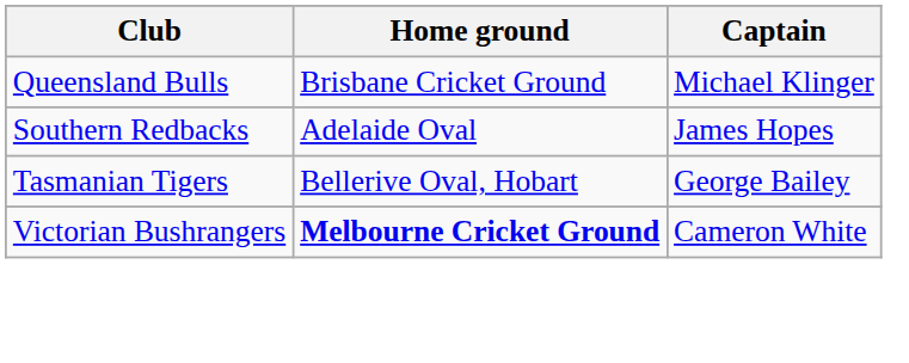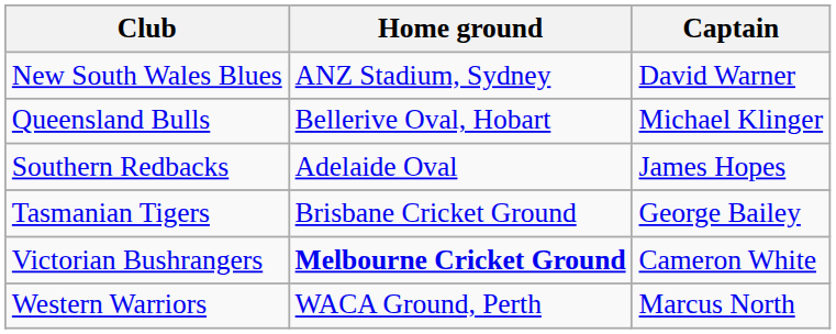 <table class="wikitable" style="font-size:90%;">
 <tr>
 <th>Club</th>
 <th>Home ground</th>
 <th>Captain</th>
 </tr>
 <tr>
+<td><a href='#'>New South Wales Blues</a></td>
+<td><a href='#'>ANZ Stadium, Sydney</a></td>
+<td><a href='#'>David Warner</a></td>
+</tr>
+<tr>
 <td><a href='#'>Queensland Bulls</a></td>
-<td><a href='#'>Brisbane Cricket Ground</a></td>
+<td><a href='#'>Bellerive Oval, Hobart</a></td>
 <td><a href='#'>Michael Klinger</a></td>
 </tr>
 <tr>
 <td><a href='#'>Southern Redbacks</a></td>
 <td><a href='#'>Adelaide Oval</a></td>
 <td><a href='#'>James Hopes</a></td>
 </tr>
 <tr>
 <td><a href='#'>Tasmanian Tigers</a></td>
-<td><a href='#'>Bellerive Oval, Hobart</a></td>
+<td><a href='#'>Brisbane Cricket Ground</a></td>
 <td><a href='#'>George Bailey</a></td>
 </tr>
 <tr>
 <td><a href='#'>Victorian Bushrangers</a></td>
 <td><strong><a href='#'>Melbourne Cricket Ground</a></strong></td>
 <td><a href='#'>Cameron White</a></td>
 </tr>
+<tr>
+<td><a href='#'>Western Warriors</a></td>
+<td><a href='#'>WACA Ground, Perth</a></td>
+<td><a href='#'>Marcus North</a></td>
+</tr>
 </table>
